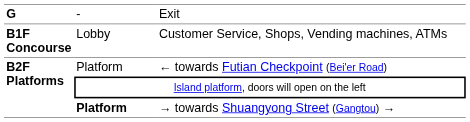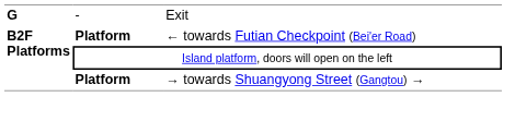 <table table border=0 cellspacing=0 cellpadding=3>
 <tr>
 <td style="border-top:solid 1px gray;" width=50 valign=top><strong>G</strong></td>
 <td style="border-top:solid 1px gray;" width=100 valign=top>-</td>
 <td style="border-top:solid 1px gray;" width=390 valign=top>Exit</td>
 </tr>
 <tr>
-<td style="border-bottom:solid 1px gray; border-top:solid 1px gray;" valign=top width=50><strong>B1F<br>Concourse</strong></td>
-<td style="border-bottom:solid 1px gray; border-top:solid 1px gray;" valign=top width=100>Lobby</td>
-<td style="border-bottom:solid 1px gray; border-top:solid 1px gray;" valign=top width=390>Customer Service, Shops, Vending machines, ATMs</td>
-</tr>
-<tr>
 <td style="border-bottom:solid 1px gray;" rowspan=4 valign=top><strong>B2F<br>Platforms</strong></td>
-<td>Platform</td>
+<td><strong>Platform</strong></td>
 <td>←  towards <a href='#'>Futian Checkpoint</a> <small>(<a href='#'>Bei'er Road</a>)</small></td>
 </tr>
 <tr>
 <td style="border-right:solid 2px black;border-left:solid 2px black;border-top:solid 2px black;border-bottom:solid 2px black;text-align:center;" colspan=2><small><a href='#'>Island platform</a>, doors will open on the left</small></td>
 </tr>
 <tr>
 <td style="border-bottom:solid 1px gray;"><strong>Platform</strong></td>
 <td style="border-bottom:solid 1px gray;"><span>→</span>  towards <a href='#'>Shuangyong Street</a> <small>(<a href='#'>Gangtou</a>)</small> →</td>
 </tr>
 </table>
